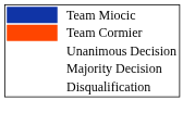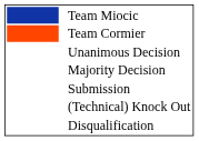 <table style="border:1px solid black;" align=left>
 <tr>
 <td style="background:#1034A6; width:40px;"></td>
 <td> </td>
 <td>Team Miocic</td>
 </tr>
 <tr>
 <td style="background:#FF4500; width:40px;"></td>
 <td> </td>
 <td>Team Cormier</td>
 </tr>
 <tr>
 <td style="width:60px;"></td>
 <td> </td>
 <td>Unanimous Decision</td>
 </tr>
 <tr>
 <td style="width:60px;"></td>
 <td> </td>
 <td>Majority Decision</td>
 </tr>
 <tr>
 <td style="width:60px;"></td>
 <td> </td>
+<td>Submission</td>
+</tr>
+<tr>
+<td style="width:60px;"></td>
+<td> </td>
+<td>(Technical) Knock Out</td>
+</tr>
+<tr>
+<td style="width:60px;"></td>
+<td> </td>
 <td>Disqualification</td>
 </tr>
 </table>
